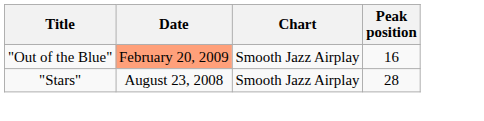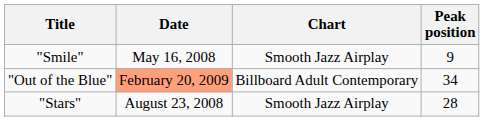 <table class="wikitable">
 <tr>
 <th>Title</th>
 <th>Date</th>
 <th>Chart</th>
 <th>Peak<br>position</th>
 </tr>
 <tr>
+<td align="center">"Smile"</td>
+<td align="center">May 16, 2008</td>
+<td align="center">Smooth Jazz Airplay</td>
+<td align="center">9</td>
+</tr>
+<tr>
 <td align="center">"Out of the Blue"</td>
 <td align="center" style="background: lightsalmon;">February 20, 2009</td>
-<td align="center">Smooth Jazz Airplay</td>
-<td align="center">16</td>
+<td align="center">Billboard Adult Contemporary</td>
+<td align="center">34</td>
 </tr>
 <tr>
 <td align="center">"Stars"</td>
 <td align="center">August 23, 2008</td>
 <td align="center">Smooth Jazz Airplay</td>
 <td align="center">28</td>
 </tr>
 </table>
